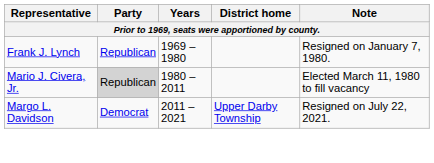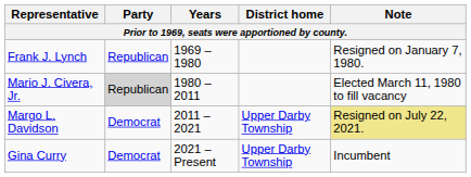 <table class=wikitable>
 <tr valign=bottom>
 <th>Representative</th>
 <th>Party</th>
 <th>Years</th>
 <th>District home</th>
 <th>Note</th>
 </tr>
 <tr>
 <th colspan=5 style="font-size: 80%;"><em>Prior to 1969, seats were apportioned by county.</em></th>
 </tr>
 <tr>
 <td><a href='#'>Frank J. Lynch</a></td>
 <td><a href='#'>Republican</a></td>
 <td>1969 – 1980</td>
 <td></td>
 <td>Resigned on January 7, 1980.</td>
 </tr>
 <tr>
 <td><a href='#'>Mario J. Civera, Jr.</a></td>
 <td style="background: lightgrey;">Republican</td>
 <td>1980 – 2011</td>
 <td></td>
 <td>Elected March 11, 1980 to fill vacancy</td>
 </tr>
 <tr>
 <td><a href='#'>Margo L. Davidson</a></td>
 <td><a href='#'>Democrat</a></td>
 <td>2011 – 2021</td>
 <td><a href='#'>Upper Darby Township</a></td>
-<td>Resigned on July 22, 2021.</td>
+<td style="background: khaki;">Resigned on July 22, 2021.</td>
+</tr>
+<tr>
+<td><a href='#'>Gina Curry</a></td>
+<td><a href='#'>Democrat</a></td>
+<td>2021 – Present</td>
+<td><a href='#'>Upper Darby Township</a></td>
+<td>Incumbent</td>
 </tr>
 </table>
